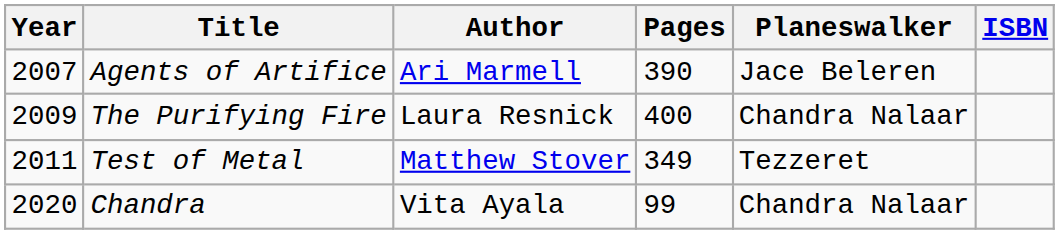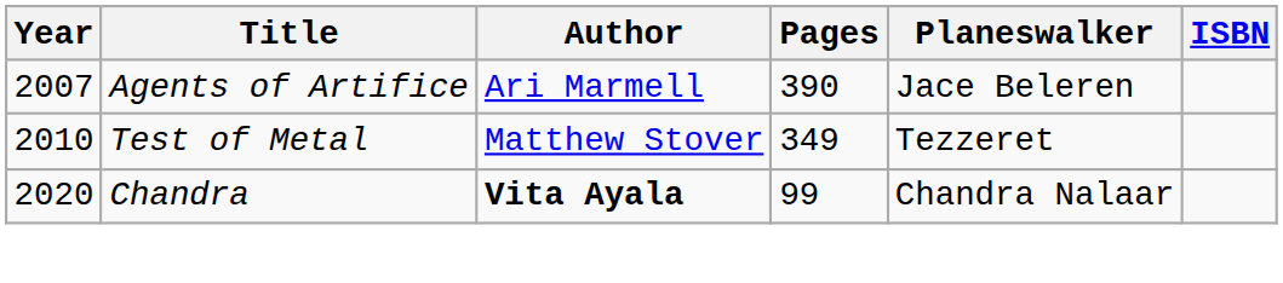 <table class="wikitable">
 <tr>
 <th>Year</th>
 <th>Title</th>
 <th>Author</th>
 <th>Pages</th>
 <th>Planeswalker</th>
 <th><a href='#'>ISBN</a></th>
 </tr>
 <tr>
 <td align="center">2007</td>
 <td><em>Agents of Artifice</em></td>
 <td><a href='#'>Ari Marmell</a></td>
 <td>390</td>
 <td>Jace Beleren</td>
 <td align="center"></td>
 </tr>
 <tr>
-<td align="center">2009</td>
-<td><em>The Purifying Fire</em></td>
-<td>Laura Resnick</td>
-<td>400</td>
-<td>Chandra Nalaar</td>
-<td align="center"></td>
-</tr>
-<tr>
-<td align="center">2011</td>
+<td align="center">2010</td>
 <td><em>Test of Metal</em></td>
 <td><a href='#'>Matthew Stover</a></td>
 <td>349</td>
 <td>Tezzeret</td>
 <td align="center"></td>
 </tr>
 <tr>
 <td align="center">2020</td>
 <td><em>Chandra</em></td>
-<td>Vita Ayala</td>
+<td><strong>Vita Ayala</strong></td>
 <td>99</td>
 <td>Chandra Nalaar</td>
 <td align="center"></td>
 </tr>
 </table>
